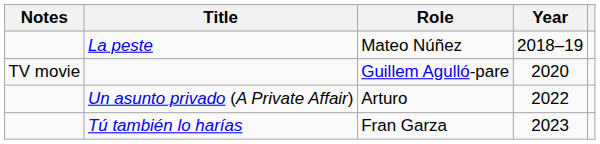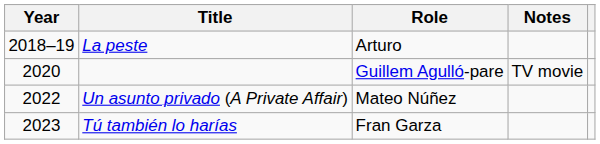 <table class="wikitable sortable">
 <tr>
-<th class="unsortable">Notes</th>
+<th>Year</th>
 <th>Title</th>
 <th>Role</th>
-<th>Year</th>
+<th class="unsortable">Notes</th>
 <th></th>
 </tr>
 <tr>
+<td align = "center">2018–19</td>
+<td><em><a href='#'>La peste</a></em></td>
+<td>Arturo</td>
 <td></td>
-<td><em><a href='#'>La peste</a></em></td>
-<td>Mateo Núñez</td>
-<td align = "center">2018–19</td>
 <td align = "center"></td>
 </tr>
 <tr>
-<td>TV movie</td>
+<td align = "center">2020</td>
 <td><em></em></td>
 <td><a href='#'>Guillem Agulló</a>-pare</td>
-<td align = "center">2020</td>
+<td>TV movie</td>
 <td align = "center"></td>
 </tr>
 <tr>
+<td align = "center">2022</td>
+<td><em><a href='#'>Un asunto privado</a></em> (<em>A Private Affair</em>)</td>
+<td>Mateo Núñez</td>
 <td></td>
-<td><em><a href='#'>Un asunto privado</a></em> (<em>A Private Affair</em>)</td>
-<td>Arturo</td>
-<td align = "center">2022</td>
 <td align = "center"></td>
 </tr>
 <tr>
-<td></td>
+<td align =" center">2023</td>
 <td><em><a href='#'>Tú también lo harías</a></em></td>
 <td>Fran Garza</td>
-<td align =" center">2023</td>
+<td></td>
 <td align = "center"></td>
 </tr>
 </table>
